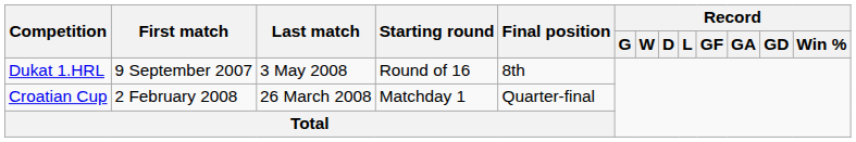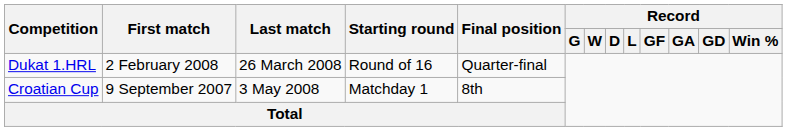 <table class="wikitable" style="text-align: center">
 <tr>
 <th rowspan="2">Competition</th>
 <th rowspan="2">First match</th>
 <th rowspan="2">Last match</th>
 <th rowspan="2">Starting round</th>
 <th rowspan="2">Final position</th>
 <th colspan="8">Record</th>
 </tr>
 <tr>
 <th>G</th>
 <th>W</th>
 <th>D</th>
 <th>L</th>
 <th>GF</th>
 <th>GA</th>
 <th>GD</th>
 <th>Win %</th>
 </tr>
 <tr>
 <td align=left><a href='#'>Dukat 1.HRL</a></td>
-<td align=left>9 September 2007</td>
-<td align=left>3 May 2008</td>
+<td align=left>2 February 2008</td>
+<td align=left>26 March 2008</td>
 <td align=left>Round of 16</td>
-<td align=left>8th<br></td>
+<td align=left>Quarter-final<br></td>
 </tr>
 <tr>
 <td align=left><a href='#'>Croatian Cup</a></td>
-<td align=left>2 February 2008</td>
-<td align=left>26 March 2008</td>
+<td align=left>9 September 2007</td>
+<td align=left>3 May 2008</td>
 <td align=left>Matchday 1</td>
-<td align=left>Quarter-final<br></td>
+<td align=left>8th<br></td>
 </tr>
 <tr>
 <th colspan="5">Total<br></th>
 </tr>
 </table>
